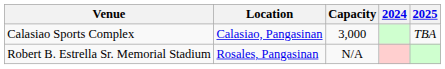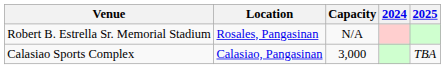 <table class="wikitable sortable" style="text-align:center">
 <tr>
 <th>Venue</th>
 <th>Location</th>
 <th>Capacity</th>
 <th><a href='#'>2024</a></th>
 <th><a href='#'>2025</a></th>
 </tr>
 <tr>
+<td align=left>Robert B. Estrella Sr. Memorial Stadium</td>
+<td align=left><a href='#'>Rosales, Pangasinan</a></td>
+<td align=center>N/A</td>
+<td bgcolor="FFCFCF"></td>
+<td bgcolor="CFFFCF"></td>
+</tr>
+<tr>
 <td align=left>Calasiao Sports Complex</td>
 <td align=left><a href='#'>Calasiao, Pangasinan</a></td>
 <td align=center>3,000</td>
 <td bgcolor="CFFFCF"></td>
 <td><em>TBA</em></td>
 </tr>
-<tr>
-<td align=left>Robert B. Estrella Sr. Memorial Stadium</td>
-<td align=left><a href='#'>Rosales, Pangasinan</a></td>
-<td align=center>N/A</td>
-<td bgcolor="FFCFCF"></td>
-<td bgcolor="CFFFCF"></td>
-</tr>
 </table>
